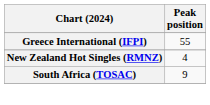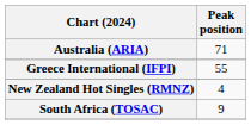 <table class="wikitable sortable plainrowheaders" style="text-align:center">
 <tr>
 <th scope="col">Chart (2024)</th>
 <th scope="col">Peak<br>position</th>
+</tr>
+<tr>
+<th scope="row">Australia (<a href='#'>ARIA</a>)</th>
+<td>71</td>
 </tr>
 <tr>
 </tr>
 <tr>
 </tr>
 <tr>
 <th scope="row">Greece International (<a href='#'>IFPI</a>)</th>
 <td>55</td>
 </tr>
 <tr>
 </tr>
 <tr>
 <th scope="row">New Zealand Hot Singles (<a href='#'>RMNZ</a>)</th>
 <td>4</td>
 </tr>
 <tr>
 <th scope="row">South Africa (<a href='#'>TOSAC</a>)</th>
 <td>9</td>
 </tr>
 <tr>
 </tr>
 <tr>
 </tr>
 <tr>
 </tr>
 <tr>
 </tr>
 </table>
